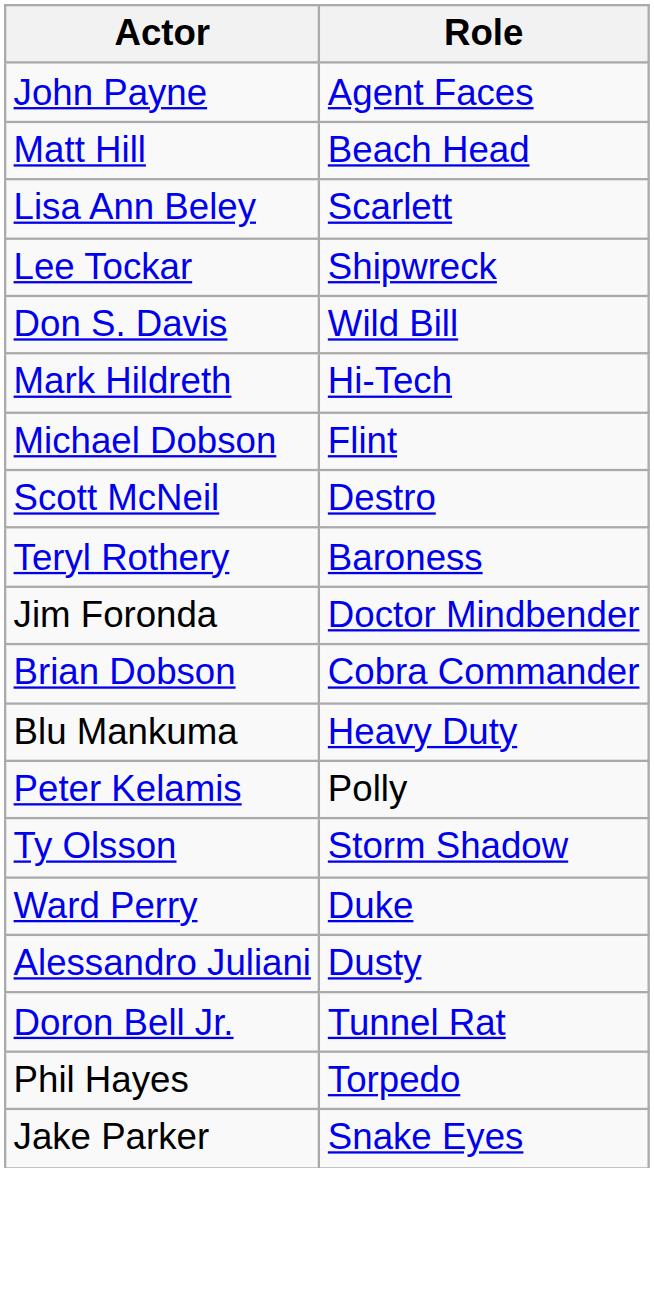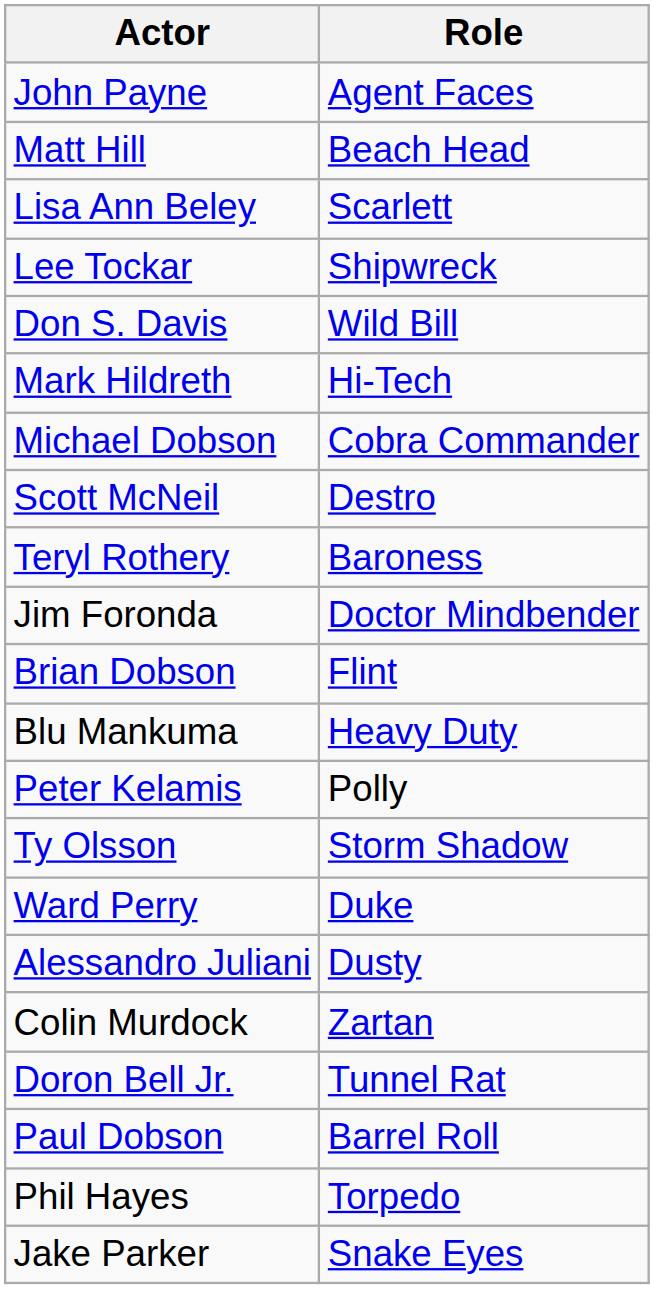 <table class="wikitable">
 <tr>
 <th>Actor</th>
 <th>Role</th>
 </tr>
 <tr>
 <td><a href='#'>John Payne</a></td>
 <td><a href='#'>Agent Faces</a></td>
 </tr>
 <tr>
 <td><a href='#'>Matt Hill</a></td>
 <td><a href='#'>Beach Head</a></td>
 </tr>
 <tr>
 <td><a href='#'>Lisa Ann Beley</a></td>
 <td><a href='#'>Scarlett</a></td>
 </tr>
 <tr>
 <td><a href='#'>Lee Tockar</a></td>
 <td><a href='#'>Shipwreck</a></td>
 </tr>
 <tr>
 <td><a href='#'>Don S. Davis</a></td>
 <td><a href='#'>Wild Bill</a></td>
 </tr>
 <tr>
 <td><a href='#'>Mark Hildreth</a></td>
 <td><a href='#'>Hi-Tech</a></td>
 </tr>
 <tr>
 <td><a href='#'>Michael Dobson</a></td>
-<td><a href='#'>Flint</a></td>
+<td><a href='#'>Cobra Commander</a></td>
 </tr>
 <tr>
 <td><a href='#'>Scott McNeil</a></td>
 <td><a href='#'>Destro</a></td>
 </tr>
 <tr>
 <td><a href='#'>Teryl Rothery</a></td>
 <td><a href='#'>Baroness</a></td>
 </tr>
 <tr>
 <td>Jim Foronda</td>
 <td><a href='#'>Doctor Mindbender</a></td>
 </tr>
 <tr>
 <td><a href='#'>Brian Dobson</a></td>
-<td><a href='#'>Cobra Commander</a></td>
+<td><a href='#'>Flint</a></td>
 </tr>
 <tr>
 <td>Blu Mankuma</td>
 <td><a href='#'>Heavy Duty</a></td>
 </tr>
 <tr>
 <td><a href='#'>Peter Kelamis</a></td>
 <td>Polly</td>
 </tr>
 <tr>
 <td><a href='#'>Ty Olsson</a></td>
 <td><a href='#'>Storm Shadow</a></td>
 </tr>
 <tr>
 <td><a href='#'>Ward Perry</a></td>
 <td><a href='#'>Duke</a></td>
 </tr>
 <tr>
 <td><a href='#'>Alessandro Juliani</a></td>
 <td><a href='#'>Dusty</a></td>
 </tr>
 <tr>
+<td>Colin Murdock</td>
+<td><a href='#'>Zartan</a></td>
+</tr>
+<tr>
 <td><a href='#'>Doron Bell Jr.</a></td>
 <td><a href='#'>Tunnel Rat</a></td>
+</tr>
+<tr>
+<td><a href='#'>Paul Dobson</a></td>
+<td><a href='#'>Barrel Roll</a></td>
 </tr>
 <tr>
 <td>Phil Hayes</td>
 <td><a href='#'>Torpedo</a></td>
 </tr>
 <tr>
 <td>Jake Parker</td>
 <td><a href='#'>Snake Eyes</a></td>
 </tr>
 </table>
